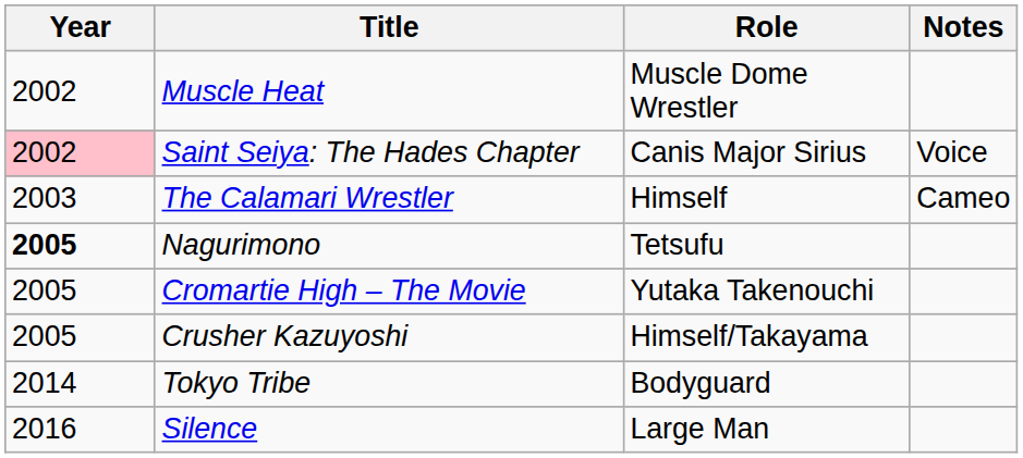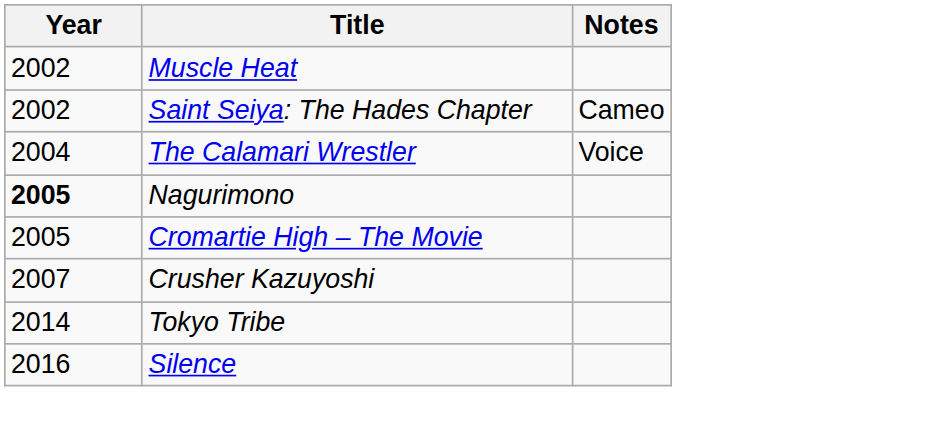 <table class="wikitable sortable">
 <tr>
 <th style="width:75px;">Year</th>
 <th style="width:250px;">Title</th>
-<th style="width:150px;">Role</th>
 <th class="unsortable">Notes</th>
 </tr>
 <tr>
 <td>2002</td>
 <td><em><a href='#'>Muscle Heat</a></em></td>
-<td>Muscle Dome Wrestler</td>
 <td></td>
 </tr>
 <tr>
-<td style="background: pink;">2002</td>
+<td>2002</td>
 <td><em><a href='#'>Saint Seiya</a>: The Hades Chapter</em></td>
-<td>Canis Major Sirius</td>
-<td>Voice</td>
+<td>Cameo</td>
 </tr>
 <tr>
-<td>2003</td>
+<td>2004</td>
 <td><em><a href='#'>The Calamari Wrestler</a></em></td>
-<td>Himself</td>
-<td>Cameo</td>
+<td>Voice</td>
 </tr>
 <tr>
 <td><strong>2005</strong></td>
 <td><em>Nagurimono</em></td>
-<td>Tetsufu</td>
 <td></td>
 </tr>
 <tr>
 <td>2005</td>
 <td><em><a href='#'>Cromartie High – The Movie</a></em></td>
-<td>Yutaka Takenouchi</td>
 <td></td>
 </tr>
 <tr>
-<td>2005</td>
+<td>2007</td>
 <td><em>Crusher Kazuyoshi</em></td>
-<td>Himself/Takayama</td>
 <td></td>
 </tr>
 <tr>
 <td>2014</td>
 <td><em>Tokyo Tribe</em></td>
-<td>Bodyguard</td>
 <td></td>
 </tr>
 <tr>
 <td>2016</td>
 <td><em><a href='#'>Silence</a></em></td>
-<td>Large Man</td>
 <td></td>
 </tr>
 </table>
